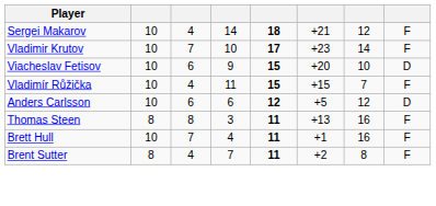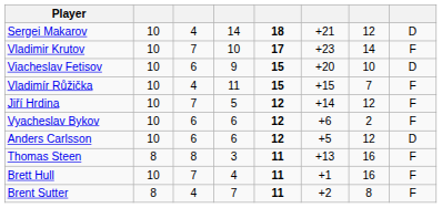 <table class="wikitable sortable" style="text-align:center;">
 <tr>
 <th style="width:175px;">Player</th>
 <th style="width:50px;"></th>
 <th style="width:50px;"></th>
 <th style="width:50px;"></th>
 <th style="width:60px;"></th>
 <th style="width:60px;"></th>
 <th style="width:50px;"></th>
 <th style="width:60px;"></th>
 </tr>
 <tr>
 <td style="text-align:left;"> <a href='#'>Sergei Makarov</a></td>
 <td>10</td>
 <td>4</td>
 <td>14</td>
 <td><strong>18</strong></td>
 <td>+21</td>
 <td>12</td>
-<td>F</td>
+<td>D</td>
 </tr>
 <tr>
 <td style="text-align:left;"> <a href='#'>Vladimir Krutov</a></td>
 <td>10</td>
 <td>7</td>
 <td>10</td>
 <td><strong>17</strong></td>
 <td>+23</td>
 <td>14</td>
 <td>F</td>
 </tr>
 <tr>
 <td style="text-align:left;"> <a href='#'>Viacheslav Fetisov</a></td>
 <td>10</td>
 <td>6</td>
 <td>9</td>
 <td><strong>15</strong></td>
 <td>+20</td>
 <td>10</td>
 <td>D</td>
 </tr>
 <tr>
 <td style="text-align:left;"> <a href='#'>Vladimír Růžička</a></td>
 <td>10</td>
 <td>4</td>
 <td>11</td>
 <td><strong>15</strong></td>
 <td>+15</td>
 <td>7</td>
+<td>F</td>
+</tr>
+<tr>
+<td style="text-align:left;"> <a href='#'>Jiří Hrdina</a></td>
+<td>10</td>
+<td>7</td>
+<td>5</td>
+<td><strong>12</strong></td>
+<td>+14</td>
+<td>12</td>
+<td>F</td>
+</tr>
+<tr>
+<td style="text-align:left;"> <a href='#'>Vyacheslav Bykov</a></td>
+<td>10</td>
+<td>6</td>
+<td>6</td>
+<td><strong>12</strong></td>
+<td>+6</td>
+<td>2</td>
 <td>F</td>
 </tr>
 <tr>
 <td style="text-align:left;"> <a href='#'>Anders Carlsson</a></td>
 <td>10</td>
 <td>6</td>
 <td>6</td>
 <td><strong>12</strong></td>
 <td>+5</td>
 <td>12</td>
 <td>D</td>
 </tr>
 <tr>
 <td style="text-align:left;"> <a href='#'>Thomas Steen</a></td>
 <td>8</td>
 <td>8</td>
 <td>3</td>
 <td><strong>11</strong></td>
 <td>+13</td>
 <td>16</td>
 <td>F</td>
 </tr>
 <tr>
 <td style="text-align:left;"> <a href='#'>Brett Hull</a></td>
 <td>10</td>
 <td>7</td>
 <td>4</td>
 <td><strong>11</strong></td>
 <td>+1</td>
 <td>16</td>
 <td>F</td>
 </tr>
 <tr>
 <td style="text-align:left;"> <a href='#'>Brent Sutter</a></td>
 <td>8</td>
 <td>4</td>
 <td>7</td>
 <td><strong>11</strong></td>
 <td>+2</td>
 <td>8</td>
 <td>F</td>
 </tr>
 </table>
